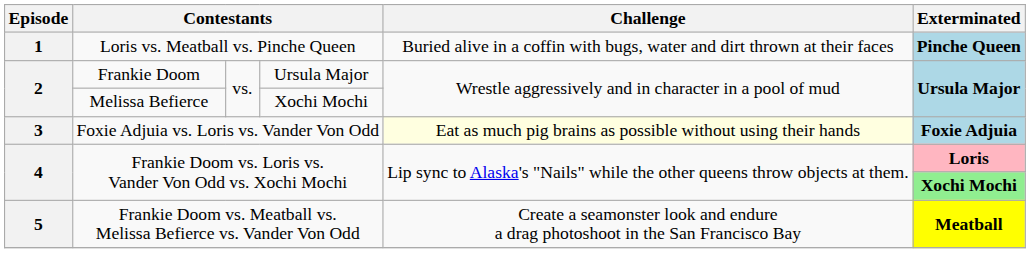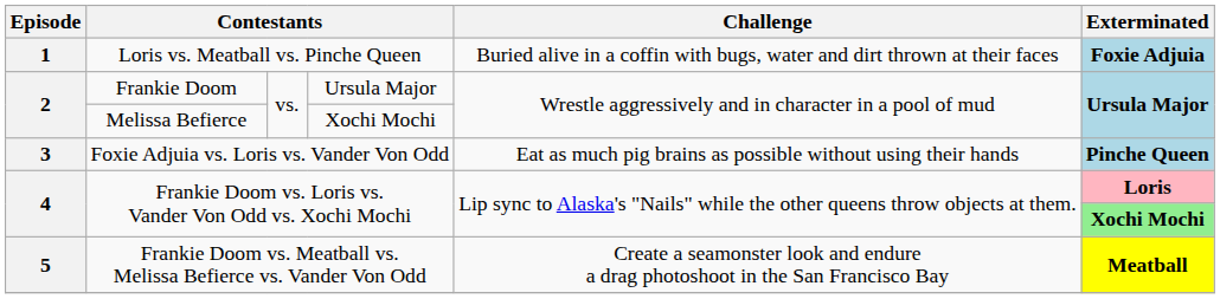 <table class="wikitable" style="text-align:center">
 <tr>
 <th scope="col">Episode</th>
 <th scope="col" colspan="3">Contestants</th>
 <th scope="col">Challenge</th>
 <th scope="col">Exterminated</th>
 </tr>
 <tr>
 <th scope="row">1</th>
 <td colspan="3">Loris vs. Meatball vs. Pinche Queen</td>
 <td>Buried alive in a coffin with bugs, water and dirt thrown at their faces</td>
-<td nowrap bgcolor="lightblue"><strong>Pinche Queen</strong></td>
+<td bgcolor="lightblue"><strong>Foxie Adjuia</strong></td>
 </tr>
 <tr>
 <th scope="row" rowspan="2">2</th>
 <td>Frankie Doom</td>
 <td rowspan="2">vs.</td>
 <td nowrap>Ursula Major</td>
 <td rowspan="2">Wrestle aggressively and in character in a pool of mud</td>
 <td bgcolor="lightblue" rowspan="2"><strong>Ursula Major</strong></td>
 </tr>
 <tr>
 <td nowrap>Melissa Befierce</td>
 <td>Xochi Mochi</td>
 </tr>
 <tr>
 <th scope="row">3</th>
 <td colspan="3">Foxie Adjuia vs. Loris vs. Vander Von Odd</td>
-<td style="background: lightyellow;">Eat as much pig brains as possible without using their hands</td>
-<td bgcolor="lightblue"><strong>Foxie Adjuia</strong></td>
+<td>Eat as much pig brains as possible without using their hands</td>
+<td nowrap bgcolor="lightblue"><strong>Pinche Queen</strong></td>
 </tr>
 <tr>
 <th rowspan="2" scope="row">4</th>
 <td nowrap rowspan="2" colspan="3">Frankie Doom vs. Loris vs.<br>Vander Von Odd vs. Xochi Mochi</td>
 <td rowspan="2">Lip sync to <a href='#'>Alaska</a>'s "Nails" while the other queens throw objects at them.</td>
 <td bgcolor="lightpink"><strong>Loris</strong></td>
 </tr>
 <tr>
 <td bgcolor="lightgreen"><strong>Xochi Mochi</strong></td>
 </tr>
 <tr>
 <th scope="row">5</th>
 <td nowrap colspan="3">Frankie Doom vs. Meatball vs.<br>Melissa Befierce vs. Vander Von Odd</td>
 <td nowrap>Create a seamonster look and endure<br>a drag photoshoot in the San Francisco Bay</td>
 <td bgcolor="yellow"><strong>Meatball</strong></td>
 </tr>
 <tr>
 </tr>
 </table>
